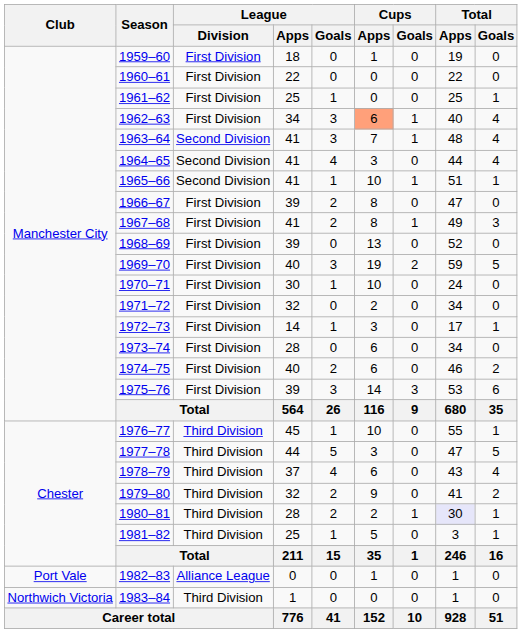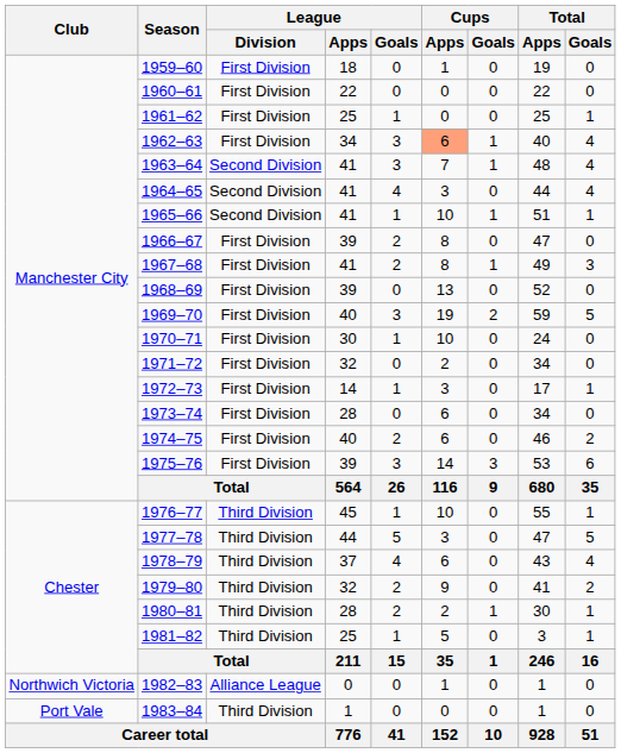 <table class="wikitable" style="text-align: center">
 <tr>
 <th rowspan="2">Club</th>
 <th rowspan="2">Season</th>
 <th colspan="3">League</th>
 <th colspan="2">Cups</th>
 <th colspan="2">Total</th>
 </tr>
 <tr>
 <th>Division</th>
 <th>Apps</th>
 <th>Goals</th>
 <th>Apps</th>
 <th>Goals</th>
 <th>Apps</th>
 <th>Goals</th>
 </tr>
 <tr>
 <td rowspan="18" align="center"><a href='#'>Manchester City</a></td>
 <td align="center"><a href='#'>1959–60</a></td>
 <td><a href='#'>First Division</a></td>
 <td>18</td>
 <td>0</td>
 <td>1</td>
 <td>0</td>
 <td>19</td>
 <td>0</td>
 </tr>
 <tr>
 <td align="center"><a href='#'>1960–61</a></td>
 <td>First Division</td>
 <td>22</td>
 <td>0</td>
 <td>0</td>
 <td>0</td>
 <td>22</td>
 <td>0</td>
 </tr>
 <tr>
 <td align="center"><a href='#'>1961–62</a></td>
 <td>First Division</td>
 <td>25</td>
 <td>1</td>
 <td>0</td>
 <td>0</td>
 <td>25</td>
 <td>1</td>
 </tr>
 <tr>
 <td align="center"><a href='#'>1962–63</a></td>
 <td>First Division</td>
 <td>34</td>
 <td>3</td>
 <td style="background: lightsalmon;">6</td>
 <td>1</td>
 <td>40</td>
 <td>4</td>
 </tr>
 <tr>
 <td align="center"><a href='#'>1963–64</a></td>
 <td><a href='#'>Second Division</a></td>
 <td>41</td>
 <td>3</td>
 <td>7</td>
 <td>1</td>
 <td>48</td>
 <td>4</td>
 </tr>
 <tr>
 <td align="center"><a href='#'>1964–65</a></td>
 <td>Second Division</td>
 <td>41</td>
 <td>4</td>
 <td>3</td>
 <td>0</td>
 <td>44</td>
 <td>4</td>
 </tr>
 <tr>
 <td align="center"><a href='#'>1965–66</a></td>
 <td>Second Division</td>
 <td>41</td>
 <td>1</td>
 <td>10</td>
 <td>1</td>
 <td>51</td>
 <td>1</td>
 </tr>
 <tr>
 <td align="center"><a href='#'>1966–67</a></td>
 <td>First Division</td>
 <td>39</td>
 <td>2</td>
 <td>8</td>
 <td>0</td>
 <td>47</td>
 <td>0</td>
 </tr>
 <tr>
 <td align="center"><a href='#'>1967–68</a></td>
 <td>First Division</td>
 <td>41</td>
 <td>2</td>
 <td>8</td>
 <td>1</td>
 <td>49</td>
 <td>3</td>
 </tr>
 <tr>
 <td align="center"><a href='#'>1968–69</a></td>
 <td>First Division</td>
 <td>39</td>
 <td>0</td>
 <td>13</td>
 <td>0</td>
 <td>52</td>
 <td>0</td>
 </tr>
 <tr>
 <td align="center"><a href='#'>1969–70</a></td>
 <td>First Division</td>
 <td>40</td>
 <td>3</td>
 <td>19</td>
 <td>2</td>
 <td>59</td>
 <td>5</td>
 </tr>
 <tr>
 <td align="center"><a href='#'>1970–71</a></td>
 <td>First Division</td>
 <td>30</td>
 <td>1</td>
 <td>10</td>
 <td>0</td>
 <td>24</td>
 <td>0</td>
 </tr>
 <tr>
 <td align="center"><a href='#'>1971–72</a></td>
 <td>First Division</td>
 <td>32</td>
 <td>0</td>
 <td>2</td>
 <td>0</td>
 <td>34</td>
 <td>0</td>
 </tr>
 <tr>
 <td align="center"><a href='#'>1972–73</a></td>
 <td>First Division</td>
 <td>14</td>
 <td>1</td>
 <td>3</td>
 <td>0</td>
 <td>17</td>
 <td>1</td>
 </tr>
 <tr>
 <td align="center"><a href='#'>1973–74</a></td>
 <td>First Division</td>
 <td>28</td>
 <td>0</td>
 <td>6</td>
 <td>0</td>
 <td>34</td>
 <td>0</td>
 </tr>
 <tr>
 <td align="center"><a href='#'>1974–75</a></td>
 <td>First Division</td>
 <td>40</td>
 <td>2</td>
 <td>6</td>
 <td>0</td>
 <td>46</td>
 <td>2</td>
 </tr>
 <tr>
 <td align="center"><a href='#'>1975–76</a></td>
 <td>First Division</td>
 <td>39</td>
 <td>3</td>
 <td>14</td>
 <td>3</td>
 <td>53</td>
 <td>6</td>
 </tr>
 <tr>
 <th colspan="2">Total</th>
 <th>564</th>
 <th>26</th>
 <th>116</th>
 <th>9</th>
 <th>680</th>
 <th>35</th>
 </tr>
 <tr>
 <td rowspan="7" align="center"><a href='#'>Chester</a></td>
 <td align="center"><a href='#'>1976–77</a></td>
 <td><a href='#'>Third Division</a></td>
 <td>45</td>
 <td>1</td>
 <td>10</td>
 <td>0</td>
 <td>55</td>
 <td>1</td>
 </tr>
 <tr>
 <td align="center"><a href='#'>1977–78</a></td>
 <td>Third Division</td>
 <td>44</td>
 <td>5</td>
 <td>3</td>
 <td>0</td>
 <td>47</td>
 <td>5</td>
 </tr>
 <tr>
 <td align="center"><a href='#'>1978–79</a></td>
 <td>Third Division</td>
 <td>37</td>
 <td>4</td>
 <td>6</td>
 <td>0</td>
 <td>43</td>
 <td>4</td>
 </tr>
 <tr>
 <td align="center"><a href='#'>1979–80</a></td>
 <td>Third Division</td>
 <td>32</td>
 <td>2</td>
 <td>9</td>
 <td>0</td>
 <td>41</td>
 <td>2</td>
 </tr>
 <tr>
 <td align="center"><a href='#'>1980–81</a></td>
 <td>Third Division</td>
 <td>28</td>
 <td>2</td>
 <td>2</td>
 <td>1</td>
-<td style="background: lavender;">30</td>
+<td>30</td>
 <td>1</td>
 </tr>
 <tr>
 <td align="center"><a href='#'>1981–82</a></td>
 <td>Third Division</td>
 <td>25</td>
 <td>1</td>
 <td>5</td>
 <td>0</td>
 <td>3</td>
 <td>1</td>
 </tr>
 <tr>
 <th colspan="2">Total</th>
 <th>211</th>
 <th>15</th>
 <th>35</th>
 <th>1</th>
 <th>246</th>
 <th>16</th>
 </tr>
 <tr>
-<td rowspan="1" align="center"><a href='#'>Port Vale</a></td>
+<td rowspan="1" align="center"><a href='#'>Northwich Victoria</a></td>
 <td align="center"><a href='#'>1982–83</a></td>
 <td><a href='#'>Alliance League</a></td>
 <td>0</td>
 <td>0</td>
 <td>1</td>
 <td>0</td>
 <td>1</td>
 <td>0</td>
 </tr>
 <tr>
-<td rowspan="1" align="center"><a href='#'>Northwich Victoria</a></td>
+<td rowspan="1" align="center"><a href='#'>Port Vale</a></td>
 <td align="center"><a href='#'>1983–84</a></td>
 <td>Third Division</td>
 <td>1</td>
 <td>0</td>
 <td>0</td>
 <td>0</td>
 <td>1</td>
 <td>0</td>
 </tr>
 <tr>
 <th colspan="3">Career total</th>
 <th>776</th>
 <th>41</th>
 <th>152</th>
 <th>10</th>
 <th>928</th>
 <th>51</th>
 </tr>
 </table>
